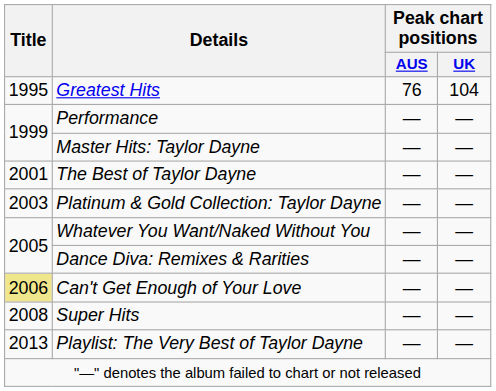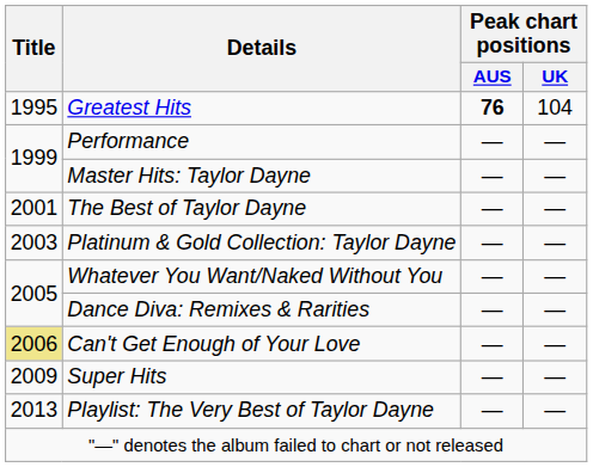 <table class="wikitable plainrowheaders">
 <tr>
 <th rowspan="2">Title</th>
 <th rowspan="2">Details</th>
 <th colspan="2">Peak chart positions</th>
 </tr>
 <tr>
 <th style="width:3em;font-size:85%;"><a href='#'>AUS</a><br></th>
 <th style="width:3em;font-size:85%;"><a href='#'>UK</a><br></th>
 </tr>
 <tr>
 <td>1995</td>
 <td><em><a href='#'>Greatest Hits</a></em></td>
-<td style="text-align:center;">76</td>
+<td style="text-align:center;"><strong>76</strong></td>
 <td style="text-align:center;">104</td>
 </tr>
 <tr>
 <td rowspan="2">1999</td>
 <td><em>Performance</em></td>
 <td style="text-align:center;">—</td>
 <td style="text-align:center;">—</td>
 </tr>
 <tr>
 <td><em>Master Hits: Taylor Dayne</em></td>
 <td style="text-align:center;">—</td>
 <td style="text-align:center;">—</td>
 </tr>
 <tr>
 <td>2001</td>
 <td><em>The Best of Taylor Dayne</em></td>
 <td style="text-align:center;">—</td>
 <td style="text-align:center;">—</td>
 </tr>
 <tr>
 <td>2003</td>
 <td><em>Platinum & Gold Collection: Taylor Dayne</em></td>
 <td style="text-align:center;">—</td>
 <td style="text-align:center;">—</td>
 </tr>
 <tr>
 <td rowspan="2">2005</td>
 <td><em>Whatever You Want/Naked Without You</em></td>
 <td style="text-align:center;">—</td>
 <td style="text-align:center;">—</td>
 </tr>
 <tr>
 <td><em>Dance Diva: Remixes & Rarities</em></td>
 <td style="text-align:center;">—</td>
 <td style="text-align:center;">—</td>
 </tr>
 <tr>
 <td style="background: khaki;">2006</td>
 <td><em>Can't Get Enough of Your Love</em></td>
 <td style="text-align:center;">—</td>
 <td style="text-align:center;">—</td>
 </tr>
 <tr>
-<td>2008</td>
+<td>2009</td>
 <td><em>Super Hits</em></td>
 <td style="text-align:center;">—</td>
 <td style="text-align:center;">—</td>
 </tr>
 <tr>
 <td>2013</td>
 <td><em>Playlist: The Very Best of Taylor Dayne</em></td>
 <td style="text-align:center;">—</td>
 <td style="text-align:center;">—</td>
 </tr>
 <tr>
 <td style="text-align:center;" colspan="15"><small>"—" denotes the album failed to chart or not released</small></td>
 </tr>
 </table>
